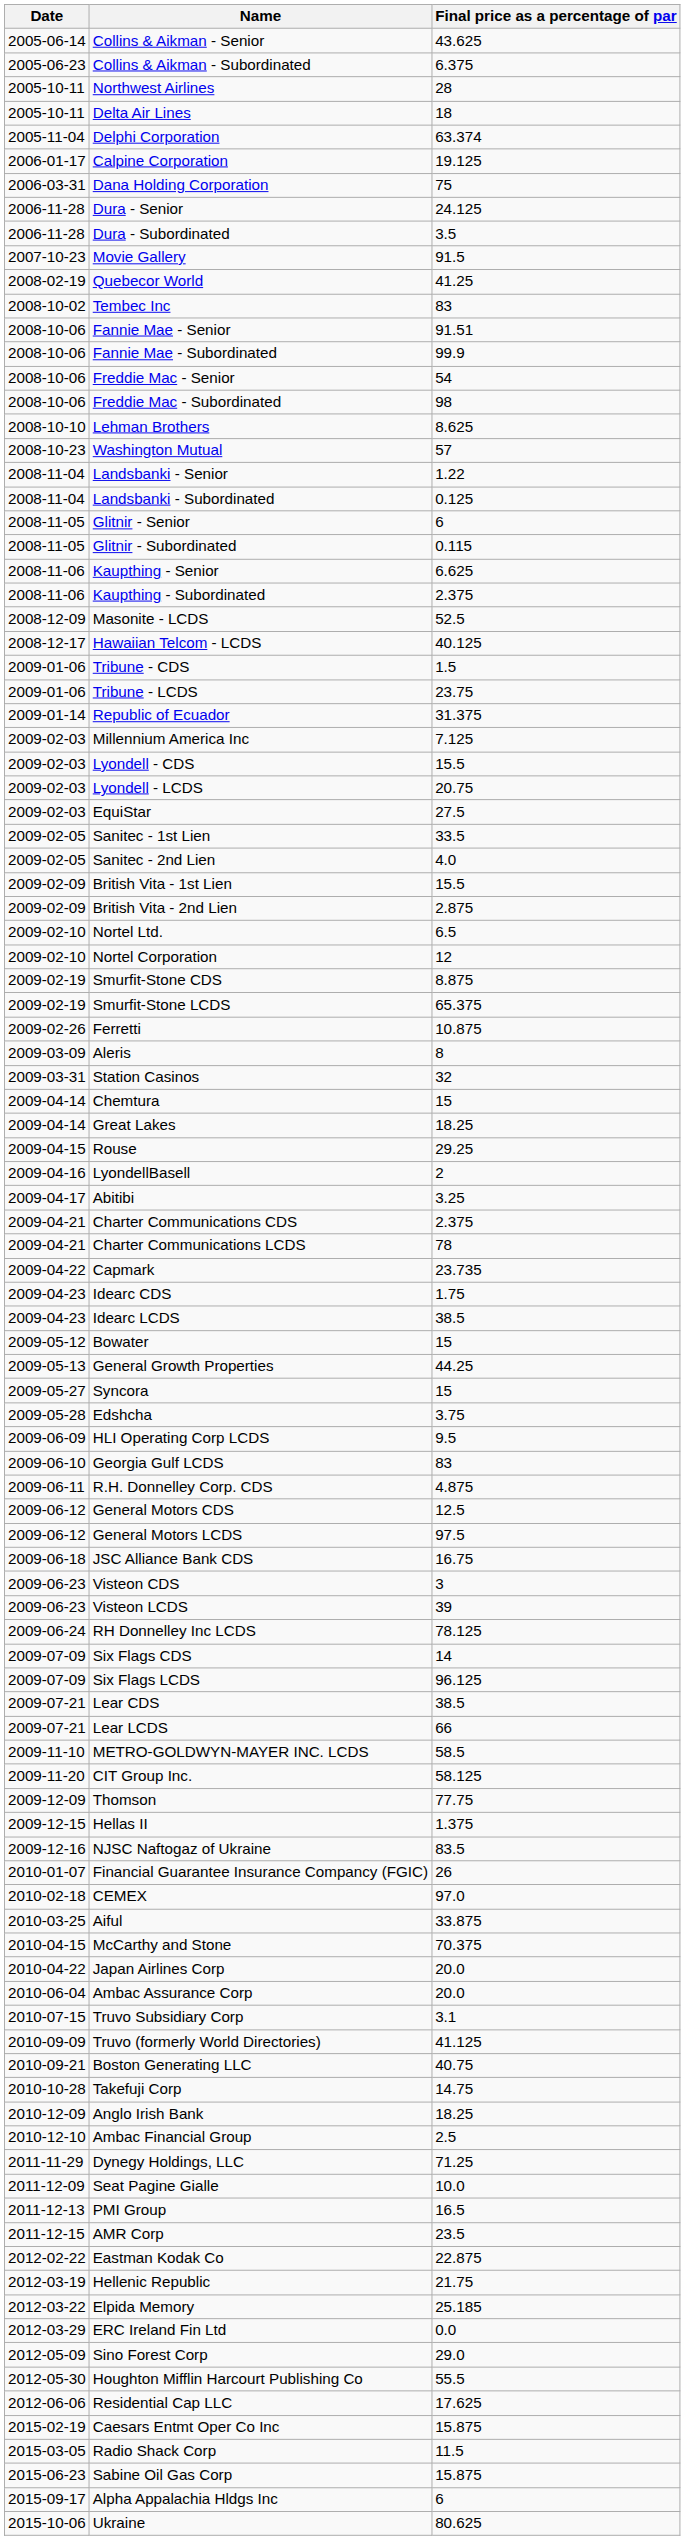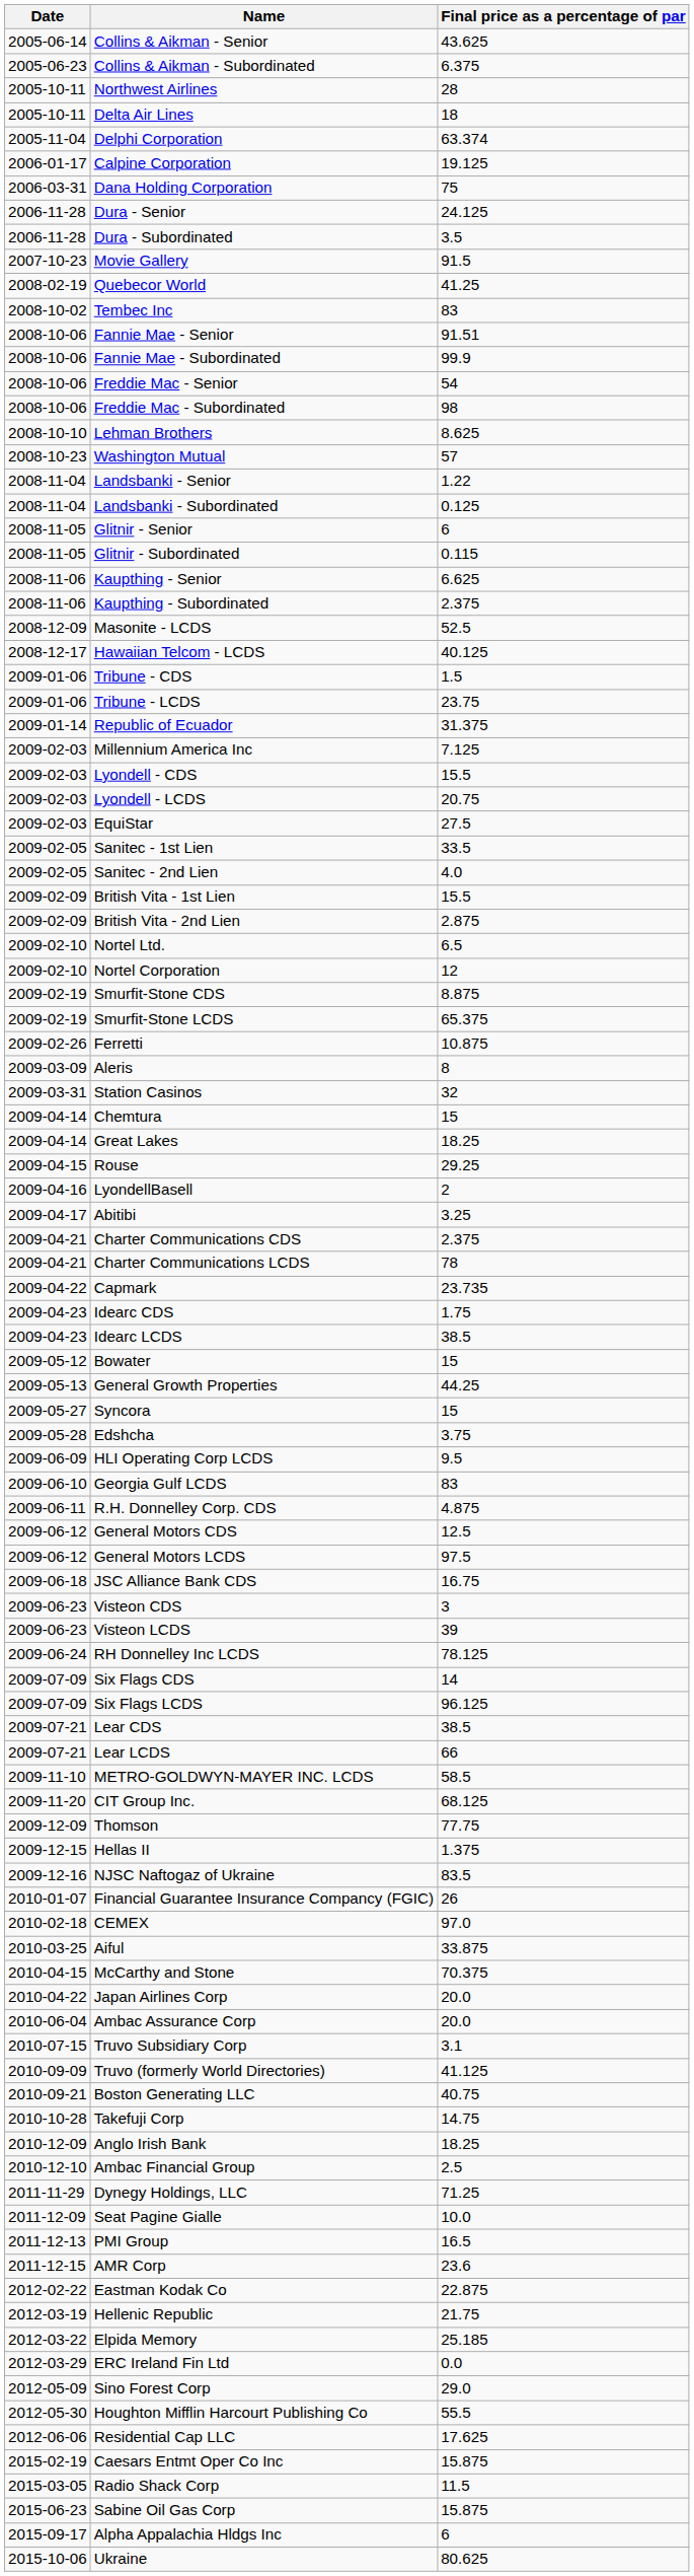 <table class="wikitable sortable">
 <tr>
 <th>Date</th>
 <th>Name</th>
 <th>Final price as a percentage of <a href='#'>par</a></th>
 </tr>
 <tr>
 <td>2005-06-14</td>
 <td><a href='#'>Collins & Aikman</a> - Senior</td>
 <td>43.625</td>
 </tr>
 <tr>
 <td>2005-06-23</td>
 <td><a href='#'>Collins & Aikman</a> - Subordinated</td>
 <td>6.375</td>
 </tr>
 <tr>
 <td>2005-10-11</td>
 <td><a href='#'>Northwest Airlines</a></td>
 <td>28</td>
 </tr>
 <tr>
 <td>2005-10-11</td>
 <td><a href='#'>Delta Air Lines</a></td>
 <td>18</td>
 </tr>
 <tr>
 <td>2005-11-04</td>
 <td><a href='#'>Delphi Corporation</a></td>
 <td>63.374</td>
 </tr>
 <tr>
 <td>2006-01-17</td>
 <td><a href='#'>Calpine Corporation</a></td>
 <td>19.125</td>
 </tr>
 <tr>
 <td>2006-03-31</td>
 <td><a href='#'>Dana Holding Corporation</a></td>
 <td>75</td>
 </tr>
 <tr>
 <td>2006-11-28</td>
 <td><a href='#'>Dura</a> - Senior</td>
 <td>24.125</td>
 </tr>
 <tr>
 <td>2006-11-28</td>
 <td><a href='#'>Dura</a> - Subordinated</td>
 <td>3.5</td>
 </tr>
 <tr>
 <td>2007-10-23</td>
 <td><a href='#'>Movie Gallery</a></td>
 <td>91.5</td>
 </tr>
 <tr>
 <td>2008-02-19</td>
 <td><a href='#'>Quebecor World</a></td>
 <td>41.25</td>
 </tr>
 <tr>
 <td>2008-10-02</td>
 <td><a href='#'>Tembec Inc</a></td>
 <td>83</td>
 </tr>
 <tr>
 <td>2008-10-06</td>
 <td><a href='#'>Fannie Mae</a> - Senior</td>
 <td>91.51</td>
 </tr>
 <tr>
 <td>2008-10-06</td>
 <td><a href='#'>Fannie Mae</a> - Subordinated</td>
 <td>99.9</td>
 </tr>
 <tr>
 <td>2008-10-06</td>
 <td><a href='#'>Freddie Mac</a> - Senior</td>
 <td>54</td>
 </tr>
 <tr>
 <td>2008-10-06</td>
 <td><a href='#'>Freddie Mac</a> - Subordinated</td>
 <td>98</td>
 </tr>
 <tr>
 <td>2008-10-10</td>
 <td><a href='#'>Lehman Brothers</a></td>
 <td>8.625</td>
 </tr>
 <tr>
 <td>2008-10-23</td>
 <td><a href='#'>Washington Mutual</a></td>
 <td>57</td>
 </tr>
 <tr>
 <td>2008-11-04</td>
 <td><a href='#'>Landsbanki</a> - Senior</td>
 <td>1.22</td>
 </tr>
 <tr>
 <td>2008-11-04</td>
 <td><a href='#'>Landsbanki</a> - Subordinated</td>
 <td>0.125</td>
 </tr>
 <tr>
 <td>2008-11-05</td>
 <td><a href='#'>Glitnir</a> - Senior</td>
 <td>6</td>
 </tr>
 <tr>
 <td>2008-11-05</td>
 <td><a href='#'>Glitnir</a> - Subordinated</td>
 <td>0.115</td>
 </tr>
 <tr>
 <td>2008-11-06</td>
 <td><a href='#'>Kaupthing</a> - Senior</td>
 <td>6.625</td>
 </tr>
 <tr>
 <td>2008-11-06</td>
 <td><a href='#'>Kaupthing</a> - Subordinated</td>
 <td>2.375</td>
 </tr>
 <tr>
 <td>2008-12-09</td>
 <td>Masonite  - LCDS</td>
 <td>52.5</td>
 </tr>
 <tr>
 <td>2008-12-17</td>
 <td><a href='#'>Hawaiian Telcom</a> - LCDS</td>
 <td>40.125</td>
 </tr>
 <tr>
 <td>2009-01-06</td>
 <td><a href='#'>Tribune</a> - CDS</td>
 <td>1.5</td>
 </tr>
 <tr>
 <td>2009-01-06</td>
 <td><a href='#'>Tribune</a> - LCDS</td>
 <td>23.75</td>
 </tr>
 <tr>
 <td>2009-01-14</td>
 <td><a href='#'>Republic of Ecuador</a></td>
 <td>31.375</td>
 </tr>
 <tr>
 <td>2009-02-03</td>
 <td>Millennium America Inc</td>
 <td>7.125</td>
 </tr>
 <tr>
 <td>2009-02-03</td>
 <td><a href='#'>Lyondell</a> - CDS</td>
 <td>15.5</td>
 </tr>
 <tr>
 <td>2009-02-03</td>
 <td><a href='#'>Lyondell</a> - LCDS</td>
 <td>20.75</td>
 </tr>
 <tr>
 <td>2009-02-03</td>
 <td>EquiStar</td>
 <td>27.5</td>
 </tr>
 <tr>
 <td>2009-02-05</td>
 <td>Sanitec  - 1st Lien</td>
 <td>33.5</td>
 </tr>
 <tr>
 <td>2009-02-05</td>
 <td>Sanitec  - 2nd Lien</td>
 <td>4.0</td>
 </tr>
 <tr>
 <td>2009-02-09</td>
 <td>British Vita  - 1st Lien</td>
 <td>15.5</td>
 </tr>
 <tr>
 <td>2009-02-09</td>
 <td>British Vita  - 2nd Lien</td>
 <td>2.875</td>
 </tr>
 <tr>
 <td>2009-02-10</td>
 <td>Nortel Ltd.</td>
 <td>6.5</td>
 </tr>
 <tr>
 <td>2009-02-10</td>
 <td>Nortel Corporation</td>
 <td>12</td>
 </tr>
 <tr>
 <td>2009-02-19</td>
 <td>Smurfit-Stone CDS</td>
 <td>8.875</td>
 </tr>
 <tr>
 <td>2009-02-19</td>
 <td>Smurfit-Stone LCDS</td>
 <td>65.375</td>
 </tr>
 <tr>
 <td>2009-02-26</td>
 <td>Ferretti</td>
 <td>10.875</td>
 </tr>
 <tr>
 <td>2009-03-09</td>
 <td>Aleris</td>
 <td>8</td>
 </tr>
 <tr>
 <td>2009-03-31</td>
 <td>Station Casinos</td>
 <td>32</td>
 </tr>
 <tr>
 <td>2009-04-14</td>
 <td>Chemtura</td>
 <td>15</td>
 </tr>
 <tr>
 <td>2009-04-14</td>
 <td>Great Lakes</td>
 <td>18.25</td>
 </tr>
 <tr>
 <td>2009-04-15</td>
 <td>Rouse</td>
 <td>29.25</td>
 </tr>
 <tr>
 <td>2009-04-16</td>
 <td>LyondellBasell</td>
 <td>2</td>
 </tr>
 <tr>
 <td>2009-04-17</td>
 <td>Abitibi</td>
 <td>3.25</td>
 </tr>
 <tr>
 <td>2009-04-21</td>
 <td>Charter Communications CDS</td>
 <td>2.375</td>
 </tr>
 <tr>
 <td>2009-04-21</td>
 <td>Charter Communications LCDS</td>
 <td>78</td>
 </tr>
 <tr>
 <td>2009-04-22</td>
 <td>Capmark</td>
 <td>23.735</td>
 </tr>
 <tr>
 <td>2009-04-23</td>
 <td>Idearc CDS</td>
 <td>1.75</td>
 </tr>
 <tr>
 <td>2009-04-23</td>
 <td>Idearc LCDS</td>
 <td>38.5</td>
 </tr>
 <tr>
 <td>2009-05-12</td>
 <td>Bowater</td>
 <td>15</td>
 </tr>
 <tr>
 <td>2009-05-13</td>
 <td>General Growth Properties</td>
 <td>44.25</td>
 </tr>
 <tr>
 <td>2009-05-27</td>
 <td>Syncora</td>
 <td>15</td>
 </tr>
 <tr>
 <td>2009-05-28</td>
 <td>Edshcha</td>
 <td>3.75</td>
 </tr>
 <tr>
 <td>2009-06-09</td>
 <td>HLI Operating Corp LCDS</td>
 <td>9.5</td>
 </tr>
 <tr>
 <td>2009-06-10</td>
 <td>Georgia Gulf LCDS</td>
 <td>83</td>
 </tr>
 <tr>
 <td>2009-06-11</td>
 <td>R.H. Donnelley Corp. CDS</td>
 <td>4.875</td>
 </tr>
 <tr>
 <td>2009-06-12</td>
 <td>General Motors CDS</td>
 <td>12.5</td>
 </tr>
 <tr>
 <td>2009-06-12</td>
 <td>General Motors LCDS</td>
 <td>97.5</td>
 </tr>
 <tr>
 <td>2009-06-18</td>
 <td>JSC Alliance Bank CDS</td>
 <td>16.75</td>
 </tr>
 <tr>
 <td>2009-06-23</td>
 <td>Visteon CDS</td>
 <td>3</td>
 </tr>
 <tr>
 <td>2009-06-23</td>
 <td>Visteon LCDS</td>
 <td>39</td>
 </tr>
 <tr>
 <td>2009-06-24</td>
 <td>RH Donnelley Inc LCDS</td>
 <td>78.125</td>
 </tr>
 <tr>
 <td>2009-07-09</td>
 <td>Six Flags CDS</td>
 <td>14</td>
 </tr>
 <tr>
 <td>2009-07-09</td>
 <td>Six Flags LCDS</td>
 <td>96.125</td>
 </tr>
 <tr>
 <td>2009-07-21</td>
 <td>Lear CDS</td>
 <td>38.5</td>
 </tr>
 <tr>
 <td>2009-07-21</td>
 <td>Lear LCDS</td>
 <td>66</td>
 </tr>
 <tr>
 <td>2009-11-10</td>
 <td>METRO-GOLDWYN-MAYER INC. LCDS</td>
 <td>58.5</td>
 </tr>
 <tr>
 <td>2009-11-20</td>
 <td>CIT Group Inc.</td>
-<td>58.125</td>
+<td>68.125</td>
 </tr>
 <tr>
 <td>2009-12-09</td>
 <td>Thomson</td>
 <td>77.75</td>
 </tr>
 <tr>
 <td>2009-12-15</td>
 <td>Hellas II</td>
 <td>1.375</td>
 </tr>
 <tr>
 <td>2009-12-16</td>
 <td>NJSC Naftogaz of Ukraine</td>
 <td>83.5</td>
 </tr>
 <tr>
 <td>2010-01-07</td>
 <td>Financial Guarantee Insurance Compancy (FGIC)</td>
 <td>26</td>
 </tr>
 <tr>
 <td>2010-02-18</td>
 <td>CEMEX</td>
 <td>97.0</td>
 </tr>
 <tr>
 <td>2010-03-25</td>
 <td>Aiful</td>
 <td>33.875</td>
 </tr>
 <tr>
 <td>2010-04-15</td>
 <td>McCarthy and Stone</td>
 <td>70.375</td>
 </tr>
 <tr>
 <td>2010-04-22</td>
 <td>Japan Airlines Corp</td>
 <td>20.0</td>
 </tr>
 <tr>
 <td>2010-06-04</td>
 <td>Ambac Assurance Corp</td>
 <td>20.0</td>
 </tr>
 <tr>
 <td>2010-07-15</td>
 <td>Truvo Subsidiary Corp</td>
 <td>3.1</td>
 </tr>
 <tr>
 <td>2010-09-09</td>
 <td>Truvo (formerly World Directories)</td>
 <td>41.125</td>
 </tr>
 <tr>
 <td>2010-09-21</td>
 <td>Boston Generating LLC</td>
 <td>40.75</td>
 </tr>
 <tr>
 <td>2010-10-28</td>
 <td>Takefuji Corp</td>
 <td>14.75</td>
 </tr>
 <tr>
 <td>2010-12-09</td>
 <td>Anglo Irish Bank</td>
 <td>18.25</td>
 </tr>
 <tr>
 <td>2010-12-10</td>
 <td>Ambac Financial Group</td>
 <td>2.5</td>
 </tr>
 <tr>
 <td>2011-11-29</td>
 <td>Dynegy Holdings, LLC</td>
 <td>71.25</td>
 </tr>
 <tr>
 <td>2011-12-09</td>
 <td>Seat Pagine Gialle</td>
 <td>10.0</td>
 </tr>
 <tr>
 <td>2011-12-13</td>
 <td>PMI Group</td>
 <td>16.5</td>
 </tr>
 <tr>
 <td>2011-12-15</td>
 <td>AMR Corp</td>
-<td>23.5</td>
+<td>23.6</td>
 </tr>
 <tr>
 <td>2012-02-22</td>
 <td>Eastman Kodak Co</td>
 <td>22.875</td>
 </tr>
 <tr>
 <td>2012-03-19</td>
 <td>Hellenic Republic</td>
 <td>21.75</td>
 </tr>
 <tr>
 <td>2012-03-22</td>
 <td>Elpida Memory</td>
 <td>25.185</td>
 </tr>
 <tr>
 <td>2012-03-29</td>
 <td>ERC Ireland Fin Ltd</td>
 <td>0.0</td>
 </tr>
 <tr>
 <td>2012-05-09</td>
 <td>Sino Forest Corp</td>
 <td>29.0</td>
 </tr>
 <tr>
 <td>2012-05-30</td>
 <td>Houghton Mifflin Harcourt Publishing Co</td>
 <td>55.5</td>
 </tr>
 <tr>
 <td>2012-06-06</td>
 <td>Residential Cap LLC</td>
 <td>17.625</td>
 </tr>
 <tr>
 <td>2015-02-19</td>
 <td>Caesars Entmt Oper Co Inc</td>
 <td>15.875</td>
 </tr>
 <tr>
 <td>2015-03-05</td>
 <td>Radio Shack Corp</td>
 <td>11.5</td>
 </tr>
 <tr>
 <td>2015-06-23</td>
 <td>Sabine Oil Gas Corp</td>
 <td>15.875</td>
 </tr>
 <tr>
 <td>2015-09-17</td>
 <td>Alpha Appalachia Hldgs Inc</td>
 <td>6</td>
 </tr>
 <tr>
 <td>2015-10-06</td>
 <td>Ukraine</td>
 <td>80.625</td>
 </tr>
 </table>
